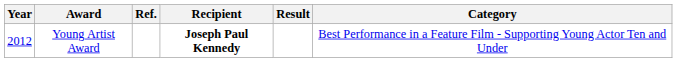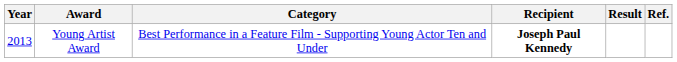 <table class="wikitable" rowspan="5;" style="text-align:center; background:#fff;">
 <tr>
 <th>Year</th>
 <th>Award</th>
-<th>Ref.</th>
+<th>Category</th>
 <th>Recipient</th>
 <th>Result</th>
-<th>Category</th>
+<th>Ref.</th>
 </tr>
 <tr>
-<td><a href='#'>2012</a></td>
+<td><a href='#'>2013</a></td>
 <td><a href='#'>Young Artist Award</a></td>
-<td></td>
+<td><a href='#'>Best Performance in a Feature Film - Supporting Young Actor Ten and Under</a></td>
 <td><strong>Joseph Paul Kennedy</strong></td>
 <td></td>
-<td><a href='#'>Best Performance in a Feature Film - Supporting Young Actor Ten and Under</a></td>
+<td></td>
 </tr>
 </table>
